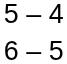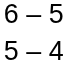 <table style="text-align:center">
 <tr>
 <th width=200></th>
 <th width=100></th>
 <th width=200></th>
 </tr>
 <tr>
 <td align=right><strong></strong></td>
-<td>5 – 4</td>
+<td>6 – 5</td>
 <td align=left></td>
 </tr>
 <tr>
 <td align=right><strong></strong></td>
-<td>6 – 5</td>
+<td>5 – 4</td>
 <td align=left></td>
 </tr>
 </table>
